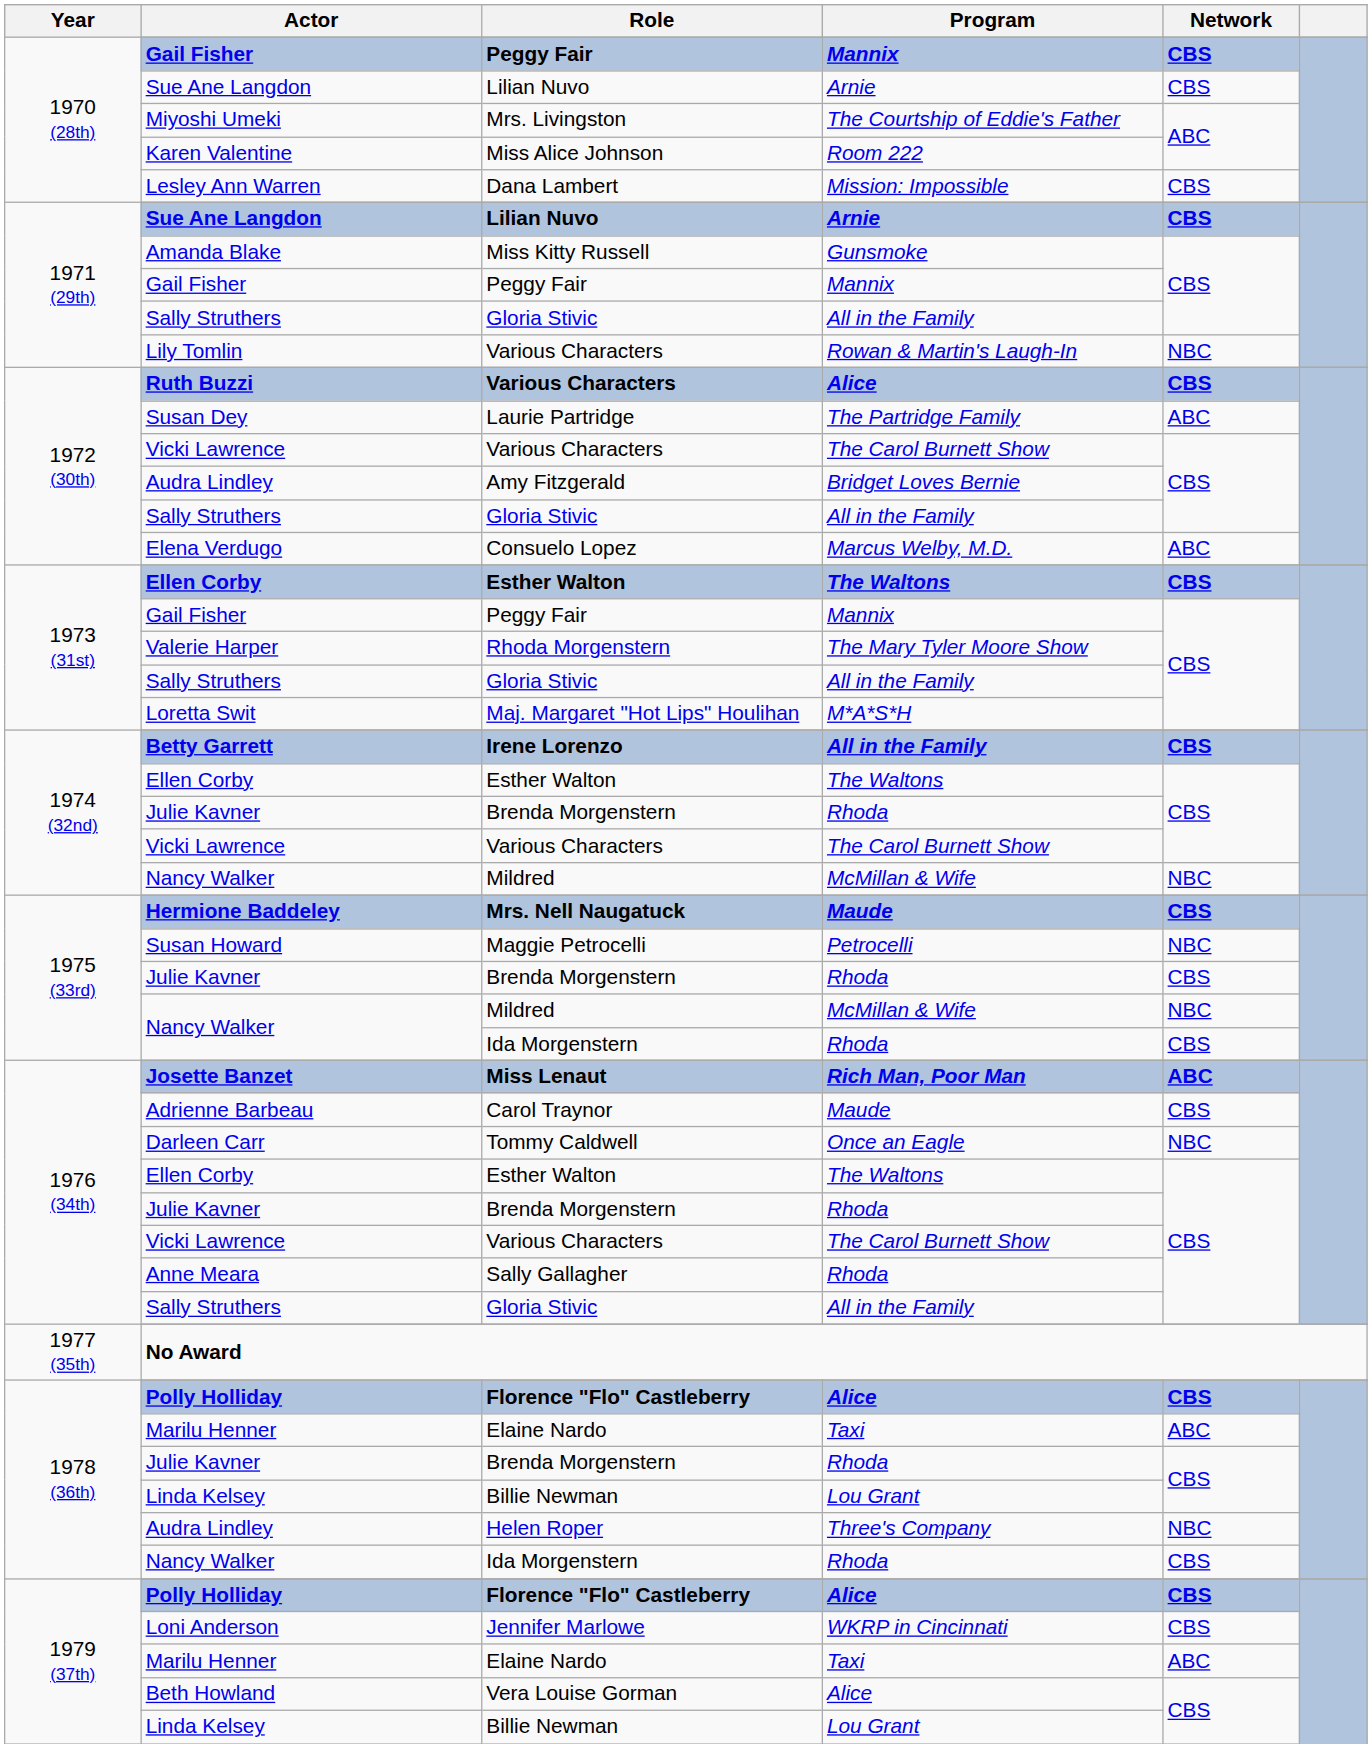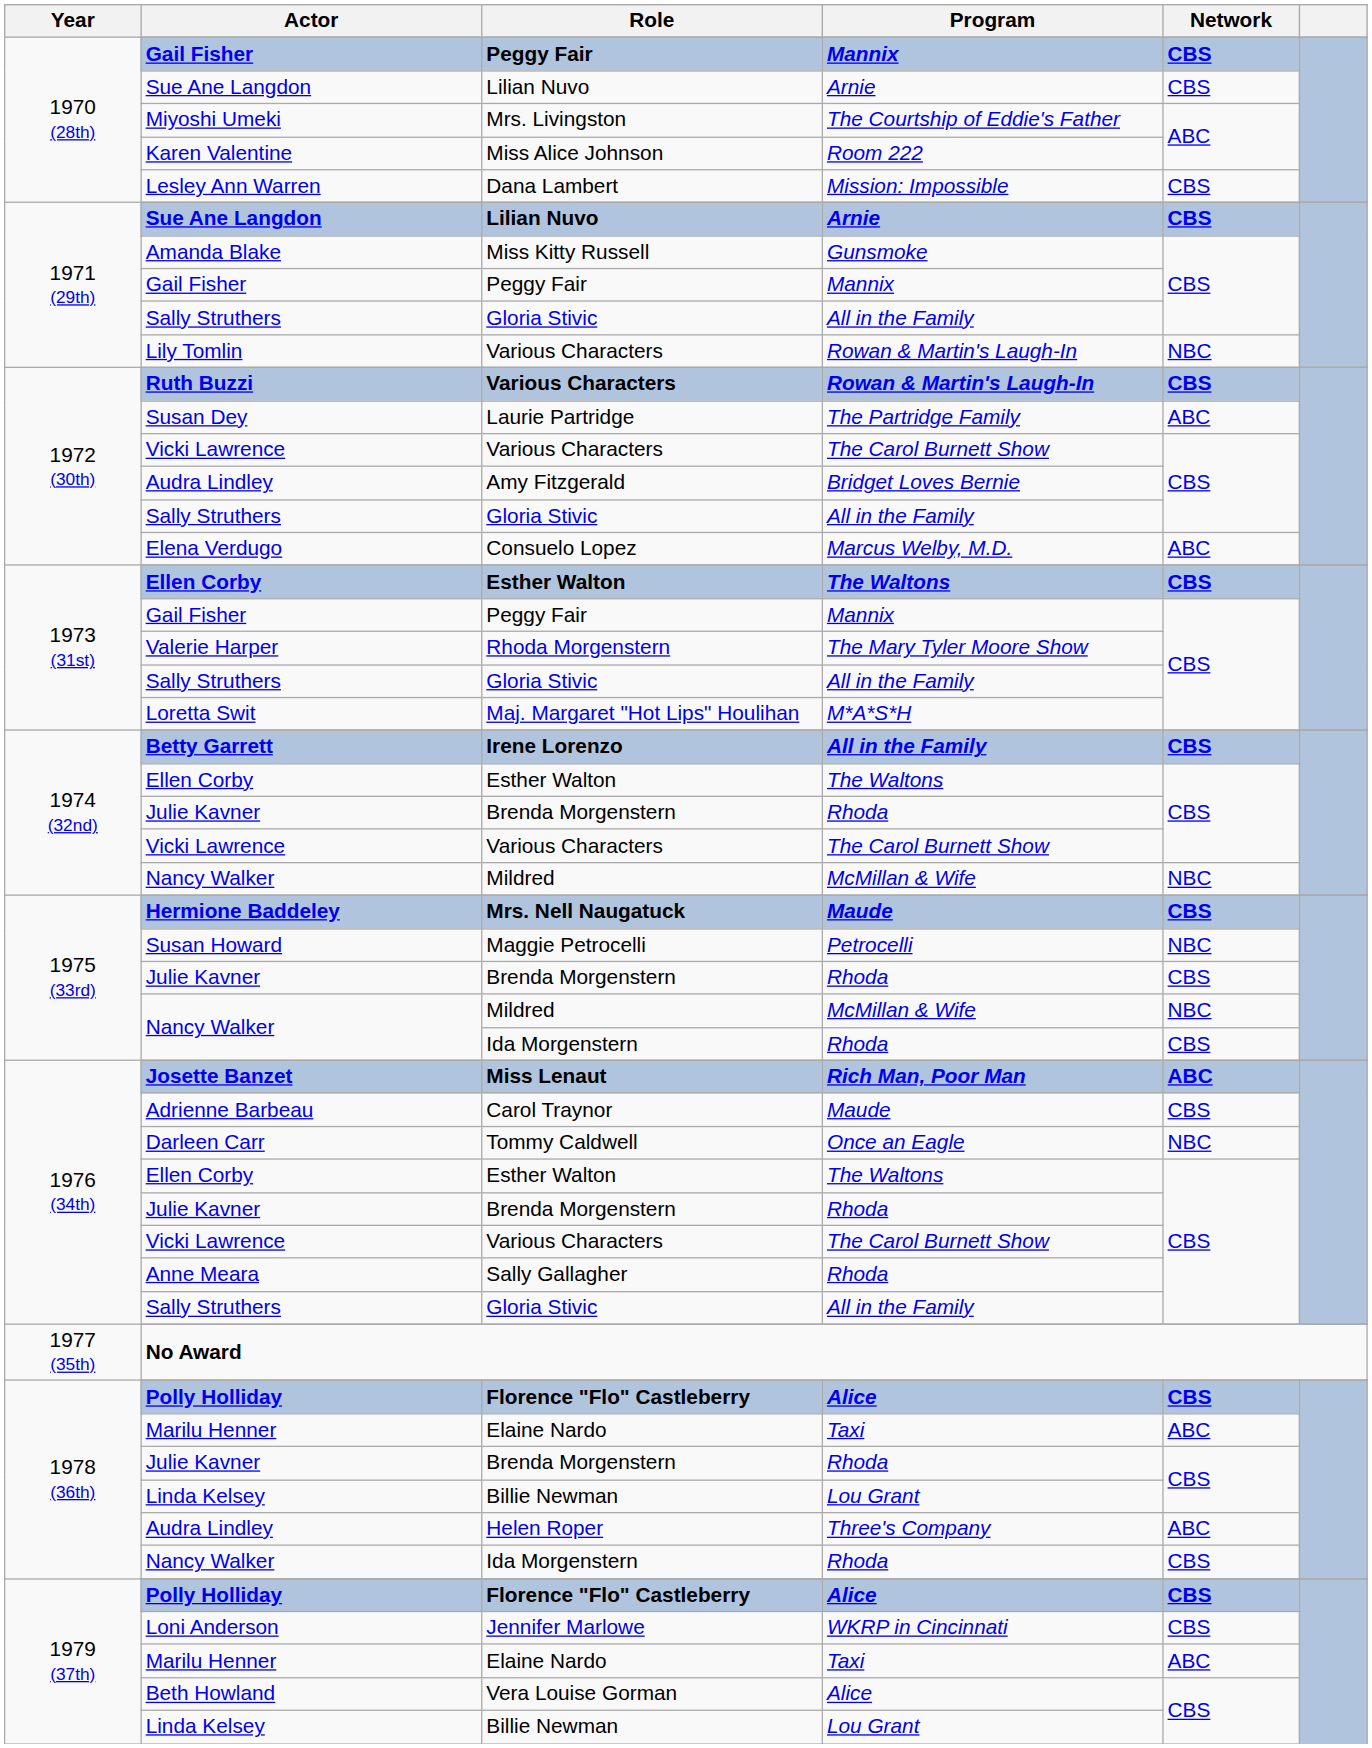 <table class="wikitable" style="width:83%; text-align:left">
 <tr style="background:#bebebe;">
 <th style="width:10%;">Year</th>
 <th style="width:25%;">Actor</th>
 <th style="width:25%;">Role</th>
 <th style="width:25%;">Program</th>
 <th style="width:10%;">Network</th>
 <th style="width:5%;"></th>
 </tr>
 <tr>
 <td rowspan="6" style="text-align:center;">1970 <br><small><a href='#'>(28th)</a></small></td>
 </tr>
 <tr style="background:#B0C4DE;">
 <td><strong><a href='#'>Gail Fisher</a> </strong></td>
 <td><strong>Peggy Fair</strong></td>
 <td><strong><em><a href='#'>Mannix</a></em></strong></td>
 <td><strong><a href='#'>CBS</a></strong></td>
 <td rowspan="5"></td>
 </tr>
 <tr>
 <td><a href='#'>Sue Ane Langdon</a></td>
 <td>Lilian Nuvo</td>
 <td><em><a href='#'>Arnie</a></em></td>
 <td><a href='#'>CBS</a></td>
 </tr>
 <tr>
 <td><a href='#'>Miyoshi Umeki</a></td>
 <td>Mrs. Livingston</td>
 <td><em><a href='#'>The Courtship of Eddie's Father</a></em></td>
 <td rowspan="2"><a href='#'>ABC</a></td>
 </tr>
 <tr>
 <td><a href='#'>Karen Valentine</a></td>
 <td>Miss Alice Johnson</td>
 <td><em><a href='#'>Room 222</a></em></td>
 </tr>
 <tr>
 <td><a href='#'>Lesley Ann Warren</a></td>
 <td>Dana Lambert</td>
 <td><em><a href='#'>Mission: Impossible</a></em></td>
 <td><a href='#'>CBS</a></td>
 </tr>
 <tr>
 <td rowspan="6" style="text-align:center;">1971 <br><small><a href='#'>(29th)</a></small></td>
 </tr>
 <tr style="background:#B0C4DE;">
 <td><strong><a href='#'>Sue Ane Langdon</a> </strong></td>
 <td><strong>Lilian Nuvo</strong></td>
 <td><strong><em><a href='#'>Arnie</a></em></strong></td>
 <td><strong><a href='#'>CBS</a></strong></td>
 <td rowspan="5"></td>
 </tr>
 <tr>
 <td><a href='#'>Amanda Blake</a></td>
 <td>Miss Kitty Russell</td>
 <td><em><a href='#'>Gunsmoke</a></em></td>
 <td rowspan="3"><a href='#'>CBS</a></td>
 </tr>
 <tr>
 <td><a href='#'>Gail Fisher</a></td>
 <td>Peggy Fair</td>
 <td><em><a href='#'>Mannix</a></em></td>
 </tr>
 <tr>
 <td><a href='#'>Sally Struthers</a></td>
 <td><a href='#'>Gloria Stivic</a></td>
 <td><em><a href='#'>All in the Family</a></em></td>
 </tr>
 <tr>
 <td><a href='#'>Lily Tomlin</a></td>
 <td>Various Characters</td>
 <td><em><a href='#'>Rowan & Martin's Laugh-In</a></em></td>
 <td><a href='#'>NBC</a></td>
 </tr>
 <tr>
 <td rowspan="7" style="text-align:center;">1972 <br><small><a href='#'>(30th)</a></small></td>
 </tr>
 <tr style="background:#B0C4DE;">
 <td><strong><a href='#'>Ruth Buzzi</a> </strong></td>
 <td><strong>Various Characters</strong></td>
-<td><strong><em><a href='#'>Alice</a></em></strong></td>
+<td><strong><em><a href='#'>Rowan & Martin's Laugh-In</a></em></strong></td>
 <td><strong><a href='#'>CBS</a></strong></td>
 <td rowspan="6"></td>
 </tr>
 <tr>
 <td><a href='#'>Susan Dey</a></td>
 <td>Laurie Partridge</td>
 <td><em><a href='#'>The Partridge Family</a></em></td>
 <td><a href='#'>ABC</a></td>
 </tr>
 <tr>
 <td><a href='#'>Vicki Lawrence</a></td>
 <td>Various Characters</td>
 <td><em><a href='#'>The Carol Burnett Show</a></em></td>
 <td rowspan="3"><a href='#'>CBS</a></td>
 </tr>
 <tr>
 <td><a href='#'>Audra Lindley</a></td>
 <td>Amy Fitzgerald</td>
 <td><em><a href='#'>Bridget Loves Bernie</a></em></td>
 </tr>
 <tr>
 <td><a href='#'>Sally Struthers</a></td>
 <td><a href='#'>Gloria Stivic</a></td>
 <td><em><a href='#'>All in the Family</a></em></td>
 </tr>
 <tr>
 <td><a href='#'>Elena Verdugo</a></td>
 <td>Consuelo Lopez</td>
 <td><em><a href='#'>Marcus Welby, M.D.</a></em></td>
 <td><a href='#'>ABC</a></td>
 </tr>
 <tr>
 <td rowspan="6" style="text-align:center;">1973 <br><small><a href='#'>(31st)</a></small></td>
 </tr>
 <tr style="background:#B0C4DE;">
 <td><strong><a href='#'>Ellen Corby</a> </strong></td>
 <td><strong>Esther Walton</strong></td>
 <td><strong><em><a href='#'>The Waltons</a></em></strong></td>
 <td><strong><a href='#'>CBS</a></strong></td>
 <td rowspan="5"></td>
 </tr>
 <tr>
 <td><a href='#'>Gail Fisher</a></td>
 <td>Peggy Fair</td>
 <td><em><a href='#'>Mannix</a></em></td>
 <td rowspan="4"><a href='#'>CBS</a></td>
 </tr>
 <tr>
 <td><a href='#'>Valerie Harper</a></td>
 <td><a href='#'>Rhoda Morgenstern</a></td>
 <td><em><a href='#'>The Mary Tyler Moore Show</a></em></td>
 </tr>
 <tr>
 <td><a href='#'>Sally Struthers</a></td>
 <td><a href='#'>Gloria Stivic</a></td>
 <td><em><a href='#'>All in the Family</a></em></td>
 </tr>
 <tr>
 <td><a href='#'>Loretta Swit</a></td>
 <td><a href='#'>Maj. Margaret "Hot Lips" Houlihan</a></td>
 <td><em><a href='#'>M*A*S*H</a></em></td>
 </tr>
 <tr>
 <td rowspan="6" style="text-align:center;">1974 <br><small><a href='#'>(32nd)</a></small></td>
 </tr>
 <tr style="background:#B0C4DE;">
 <td><strong><a href='#'>Betty Garrett</a> </strong></td>
 <td><strong>Irene Lorenzo</strong></td>
 <td><strong><em><a href='#'>All in the Family</a></em></strong></td>
 <td><strong><a href='#'>CBS</a></strong></td>
 <td rowspan="5"></td>
 </tr>
 <tr>
 <td><a href='#'>Ellen Corby</a></td>
 <td>Esther Walton</td>
 <td><em><a href='#'>The Waltons</a></em></td>
 <td rowspan="3"><a href='#'>CBS</a></td>
 </tr>
 <tr>
 <td><a href='#'>Julie Kavner</a></td>
 <td>Brenda Morgenstern</td>
 <td><em><a href='#'>Rhoda</a></em></td>
 </tr>
 <tr>
 <td><a href='#'>Vicki Lawrence</a></td>
 <td>Various Characters</td>
 <td><em><a href='#'>The Carol Burnett Show</a></em></td>
 </tr>
 <tr>
 <td><a href='#'>Nancy Walker</a></td>
 <td>Mildred</td>
 <td><em><a href='#'>McMillan & Wife</a></em></td>
 <td><a href='#'>NBC</a></td>
 </tr>
 <tr>
 <td rowspan="6" style="text-align:center;">1975 <br><small><a href='#'>(33rd)</a></small></td>
 </tr>
 <tr style="background:#B0C4DE;">
 <td><strong><a href='#'>Hermione Baddeley</a> </strong></td>
 <td><strong>Mrs. Nell Naugatuck</strong></td>
 <td><strong><em><a href='#'>Maude</a></em></strong></td>
 <td><strong><a href='#'>CBS</a></strong></td>
 <td rowspan="5"></td>
 </tr>
 <tr>
 <td><a href='#'>Susan Howard</a></td>
 <td>Maggie Petrocelli</td>
 <td><em><a href='#'>Petrocelli</a></em></td>
 <td><a href='#'>NBC</a></td>
 </tr>
 <tr>
 <td><a href='#'>Julie Kavner</a></td>
 <td>Brenda Morgenstern</td>
 <td><em><a href='#'>Rhoda</a></em></td>
 <td><a href='#'>CBS</a></td>
 </tr>
 <tr>
 <td rowspan="2"><a href='#'>Nancy Walker</a></td>
 <td>Mildred</td>
 <td><em><a href='#'>McMillan & Wife</a></em></td>
 <td><a href='#'>NBC</a></td>
 </tr>
 <tr>
 <td>Ida Morgenstern</td>
 <td><em><a href='#'>Rhoda</a></em></td>
 <td><a href='#'>CBS</a></td>
 </tr>
 <tr>
 <td rowspan="9" style="text-align:center;">1976 <br><small><a href='#'>(34th)</a></small></td>
 </tr>
 <tr style="background:#B0C4DE;">
 <td><strong><a href='#'>Josette Banzet</a> </strong></td>
 <td><strong>Miss Lenaut</strong></td>
 <td><strong><em><a href='#'>Rich Man, Poor Man</a></em></strong></td>
 <td><strong><a href='#'>ABC</a></strong></td>
 <td rowspan="8"></td>
 </tr>
 <tr>
 <td><a href='#'>Adrienne Barbeau</a></td>
 <td>Carol Traynor</td>
 <td><em><a href='#'>Maude</a></em></td>
 <td><a href='#'>CBS</a></td>
 </tr>
 <tr>
 <td><a href='#'>Darleen Carr</a></td>
 <td>Tommy Caldwell</td>
 <td><em><a href='#'>Once an Eagle</a></em></td>
 <td><a href='#'>NBC</a></td>
 </tr>
 <tr>
 <td><a href='#'>Ellen Corby</a></td>
 <td>Esther Walton</td>
 <td><em><a href='#'>The Waltons</a></em></td>
 <td rowspan="5"><a href='#'>CBS</a></td>
 </tr>
 <tr>
 <td><a href='#'>Julie Kavner</a></td>
 <td>Brenda Morgenstern</td>
 <td><em><a href='#'>Rhoda</a></em></td>
 </tr>
 <tr>
 <td><a href='#'>Vicki Lawrence</a></td>
 <td>Various Characters</td>
 <td><em><a href='#'>The Carol Burnett Show</a></em></td>
 </tr>
 <tr>
 <td><a href='#'>Anne Meara</a></td>
 <td>Sally Gallagher</td>
 <td><em><a href='#'>Rhoda</a></em></td>
 </tr>
 <tr>
 <td><a href='#'>Sally Struthers</a></td>
 <td><a href='#'>Gloria Stivic</a></td>
 <td><em><a href='#'>All in the Family</a></em></td>
 </tr>
 <tr>
 <td rowspan="2" style="text-align:center;">1977 <br><small><a href='#'>(35th)</a></small></td>
 </tr>
 <tr>
 <td colspan="5"><strong>No Award</strong></td>
 </tr>
 <tr>
 <td rowspan="7" style="text-align:center;">1978 <br><small><a href='#'>(36th)</a></small></td>
 </tr>
 <tr style="background:#B0C4DE;">
 <td><strong><a href='#'>Polly Holliday</a> </strong></td>
 <td><strong>Florence "Flo" Castleberry</strong></td>
 <td><strong><em><a href='#'>Alice</a></em></strong></td>
 <td><strong><a href='#'>CBS</a></strong></td>
 <td rowspan="6"></td>
 </tr>
 <tr>
 <td><a href='#'>Marilu Henner</a></td>
 <td>Elaine Nardo</td>
 <td><em><a href='#'>Taxi</a></em></td>
 <td><a href='#'>ABC</a></td>
 </tr>
 <tr>
 <td><a href='#'>Julie Kavner</a></td>
 <td>Brenda Morgenstern</td>
 <td><em><a href='#'>Rhoda</a></em></td>
 <td rowspan="2"><a href='#'>CBS</a></td>
 </tr>
 <tr>
 <td><a href='#'>Linda Kelsey</a></td>
 <td>Billie Newman</td>
 <td><em><a href='#'>Lou Grant</a></em></td>
 </tr>
 <tr>
 <td><a href='#'>Audra Lindley</a></td>
 <td><a href='#'>Helen Roper</a></td>
 <td><em><a href='#'>Three's Company</a></em></td>
-<td><a href='#'>NBC</a></td>
+<td><a href='#'>ABC</a></td>
 </tr>
 <tr>
 <td><a href='#'>Nancy Walker</a></td>
 <td>Ida Morgenstern</td>
 <td><em><a href='#'>Rhoda</a></em></td>
 <td><a href='#'>CBS</a></td>
 </tr>
 <tr>
 <td rowspan="6" style="text-align:center;">1979 <br><small><a href='#'>(37th)</a></small></td>
 </tr>
 <tr style="background:#B0C4DE;">
 <td><strong><a href='#'>Polly Holliday</a> </strong></td>
 <td><strong>Florence "Flo" Castleberry</strong></td>
 <td><strong><em><a href='#'>Alice</a></em></strong></td>
 <td><strong><a href='#'>CBS</a></strong></td>
 <td rowspan="5"></td>
 </tr>
 <tr>
 <td><a href='#'>Loni Anderson</a></td>
 <td><a href='#'>Jennifer Marlowe</a></td>
 <td><em><a href='#'>WKRP in Cincinnati</a></em></td>
 <td><a href='#'>CBS</a></td>
 </tr>
 <tr>
 <td><a href='#'>Marilu Henner</a></td>
 <td>Elaine Nardo</td>
 <td><em><a href='#'>Taxi</a></em></td>
 <td><a href='#'>ABC</a></td>
 </tr>
 <tr>
 <td><a href='#'>Beth Howland</a></td>
 <td>Vera Louise Gorman</td>
 <td><em><a href='#'>Alice</a></em></td>
 <td rowspan="2"><a href='#'>CBS</a></td>
 </tr>
 <tr>
 <td><a href='#'>Linda Kelsey</a></td>
 <td>Billie Newman</td>
 <td><em><a href='#'>Lou Grant</a></em></td>
 </tr>
 </table>
